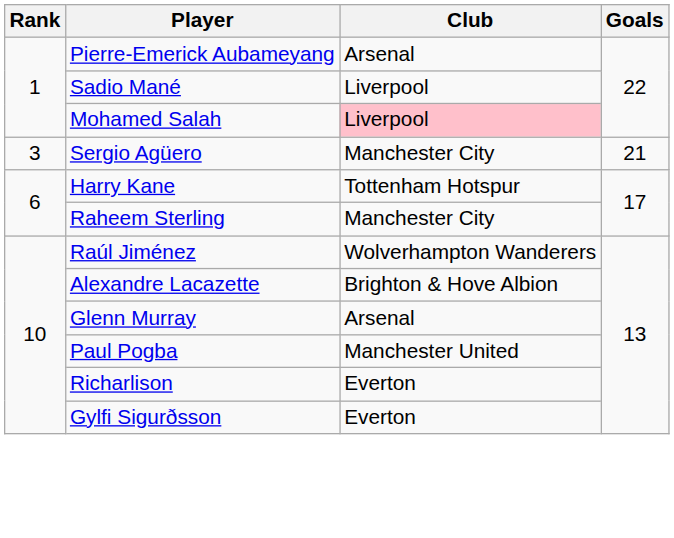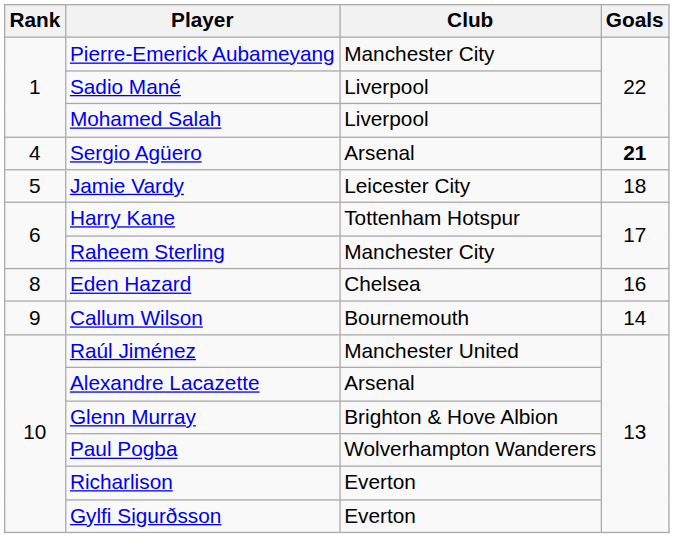 <table class="wikitable" style="text-align:center">
 <tr>
 <th>Rank</th>
 <th>Player</th>
 <th>Club</th>
 <th>Goals</th>
 </tr>
 <tr>
 <td rowspan=3>1</td>
 <td align="left"> <a href='#'>Pierre-Emerick Aubameyang</a></td>
-<td align="left">Arsenal</td>
+<td align="left">Manchester City</td>
 <td rowspan=3>22</td>
 </tr>
 <tr>
 <td align="left"> <a href='#'>Sadio Mané</a></td>
 <td align="left">Liverpool</td>
 </tr>
 <tr>
 <td align="left"> <a href='#'>Mohamed Salah</a></td>
-<td align="left" style="background: pink;">Liverpool</td>
+<td align="left">Liverpool</td>
 </tr>
 <tr>
-<td>3</td>
+<td>4</td>
 <td align="left"> <a href='#'>Sergio Agüero</a></td>
-<td align="left">Manchester City</td>
-<td>21</td>
+<td align="left">Arsenal</td>
+<td><strong>21</strong></td>
+</tr>
+<tr>
+<td>5</td>
+<td align="left"> <a href='#'>Jamie Vardy</a></td>
+<td align="left">Leicester City</td>
+<td>18</td>
 </tr>
 <tr>
 <td rowspan=2>6</td>
 <td align="left"> <a href='#'>Harry Kane</a></td>
 <td align="left">Tottenham Hotspur</td>
 <td rowspan=2>17</td>
 </tr>
 <tr>
 <td align="left"> <a href='#'>Raheem Sterling</a></td>
 <td align="left">Manchester City</td>
 </tr>
 <tr>
+<td>8</td>
+<td align="left"> <a href='#'>Eden Hazard</a></td>
+<td align="left">Chelsea</td>
+<td>16</td>
+</tr>
+<tr>
+<td>9</td>
+<td align="left"> <a href='#'>Callum Wilson</a></td>
+<td align="left">Bournemouth</td>
+<td>14</td>
+</tr>
+<tr>
 <td rowspan=6>10</td>
 <td align="left"> <a href='#'>Raúl Jiménez</a></td>
-<td align="left">Wolverhampton Wanderers</td>
+<td align="left">Manchester United</td>
 <td rowspan=6>13</td>
 </tr>
 <tr>
 <td align="left"> <a href='#'>Alexandre Lacazette</a></td>
+<td align="left">Arsenal</td>
+</tr>
+<tr>
+<td align="left"> <a href='#'>Glenn Murray</a></td>
 <td align="left">Brighton & Hove Albion</td>
 </tr>
 <tr>
-<td align="left"> <a href='#'>Glenn Murray</a></td>
-<td align="left">Arsenal</td>
-</tr>
-<tr>
 <td align="left"> <a href='#'>Paul Pogba</a></td>
-<td align="left">Manchester United</td>
+<td align="left">Wolverhampton Wanderers</td>
 </tr>
 <tr>
 <td align="left"> <a href='#'>Richarlison</a></td>
 <td align="left">Everton</td>
 </tr>
 <tr>
 <td align="left"> <a href='#'>Gylfi Sigurðsson</a></td>
 <td align="left">Everton</td>
 </tr>
 </table>
